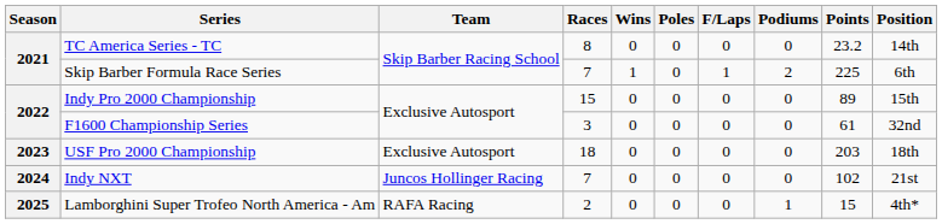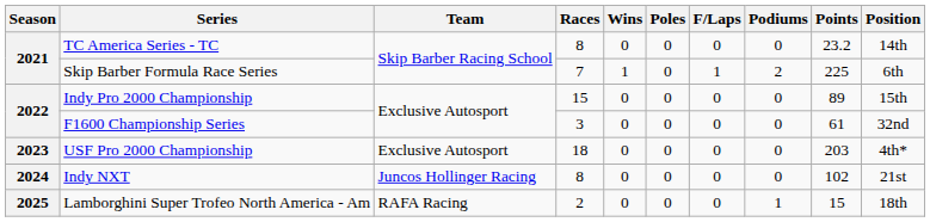 <table class="wikitable" style="font-size: 90%; text-align:center">
 <tr>
 <th>Season</th>
 <th>Series</th>
 <th>Team</th>
 <th>Races</th>
 <th>Wins</th>
 <th>Poles</th>
 <th>F/Laps</th>
 <th>Podiums</th>
 <th>Points</th>
 <th>Position</th>
 </tr>
 <tr>
 <th rowspan="2">2021</th>
 <td align="left"><a href='#'>TC America Series - TC</a></td>
 <td rowspan="2" align="left"><a href='#'>Skip Barber Racing School</a></td>
 <td>8</td>
 <td>0</td>
 <td>0</td>
 <td>0</td>
 <td>0</td>
 <td>23.2</td>
 <td>14th</td>
 </tr>
 <tr>
 <td align="left">Skip Barber Formula Race Series</td>
 <td>7</td>
 <td>1</td>
 <td>0</td>
 <td>1</td>
 <td>2</td>
 <td>225</td>
 <td>6th</td>
 </tr>
 <tr>
 <th rowspan="2">2022</th>
 <td align="left"><a href='#'>Indy Pro 2000 Championship</a></td>
 <td rowspan="2" align="left">Exclusive Autosport</td>
 <td>15</td>
 <td>0</td>
 <td>0</td>
 <td>0</td>
 <td>0</td>
 <td>89</td>
 <td>15th</td>
 </tr>
 <tr>
 <td align="left"><a href='#'>F1600 Championship Series</a></td>
 <td>3</td>
 <td>0</td>
 <td>0</td>
 <td>0</td>
 <td>0</td>
 <td>61</td>
 <td>32nd</td>
 </tr>
 <tr>
 <th>2023</th>
 <td align="left"><a href='#'>USF Pro 2000 Championship</a></td>
 <td align="left">Exclusive Autosport</td>
 <td>18</td>
 <td>0</td>
 <td>0</td>
 <td>0</td>
 <td>0</td>
 <td>203</td>
-<td>18th</td>
+<td>4th*</td>
 </tr>
 <tr>
 <th>2024</th>
 <td align="left"><a href='#'>Indy NXT</a></td>
 <td align="left"><a href='#'>Juncos Hollinger Racing</a></td>
-<td>7</td>
+<td>8</td>
 <td>0</td>
 <td>0</td>
 <td>0</td>
 <td>0</td>
 <td>102</td>
 <td>21st</td>
 </tr>
 <tr>
 <th>2025</th>
 <td align="left">Lamborghini Super Trofeo North America - Am</td>
 <td align="left">RAFA Racing</td>
 <td>2</td>
 <td>0</td>
 <td>0</td>
 <td>0</td>
 <td>1</td>
 <td>15</td>
-<td>4th*</td>
+<td>18th</td>
 </tr>
 </table>
